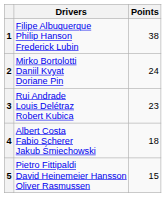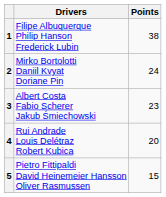 <table class="wikitable" style="font-size:95%;">
 <tr>
 <th scope="col"></th>
 <th scope="col">Drivers</th>
 <th scope="col">Points</th>
 </tr>
 <tr>
 <th align="left">1</th>
 <td> <a href='#'>Filipe Albuquerque</a><br> <a href='#'>Philip Hanson</a><br> <a href='#'>Frederick Lubin</a></td>
 <td align="right">38</td>
 </tr>
 <tr>
 <th align="left">2</th>
 <td> <a href='#'>Mirko Bortolotti</a><br> <a href='#'>Daniil Kvyat</a><br> <a href='#'>Doriane Pin</a></td>
 <td align="right">24</td>
 </tr>
 <tr>
 <th align="left">3</th>
-<td> <a href='#'>Rui Andrade</a><br> <a href='#'>Louis Delétraz</a><br> <a href='#'>Robert Kubica</a></td>
+<td> <a href='#'>Albert Costa</a><br> <a href='#'>Fabio Scherer</a><br> <a href='#'>Jakub Śmiechowski</a></td>
 <td align="right">23</td>
 </tr>
 <tr>
 <th align="left">4</th>
-<td> <a href='#'>Albert Costa</a><br> <a href='#'>Fabio Scherer</a><br> <a href='#'>Jakub Śmiechowski</a></td>
-<td align="right">18</td>
+<td> <a href='#'>Rui Andrade</a><br> <a href='#'>Louis Delétraz</a><br> <a href='#'>Robert Kubica</a></td>
+<td align="right">20</td>
 </tr>
 <tr>
 <th align="left">5</th>
 <td> <a href='#'>Pietro Fittipaldi</a><br> <a href='#'>David Heinemeier Hansson</a><br> <a href='#'>Oliver Rasmussen</a></td>
 <td align="right">15</td>
 </tr>
 </table>
